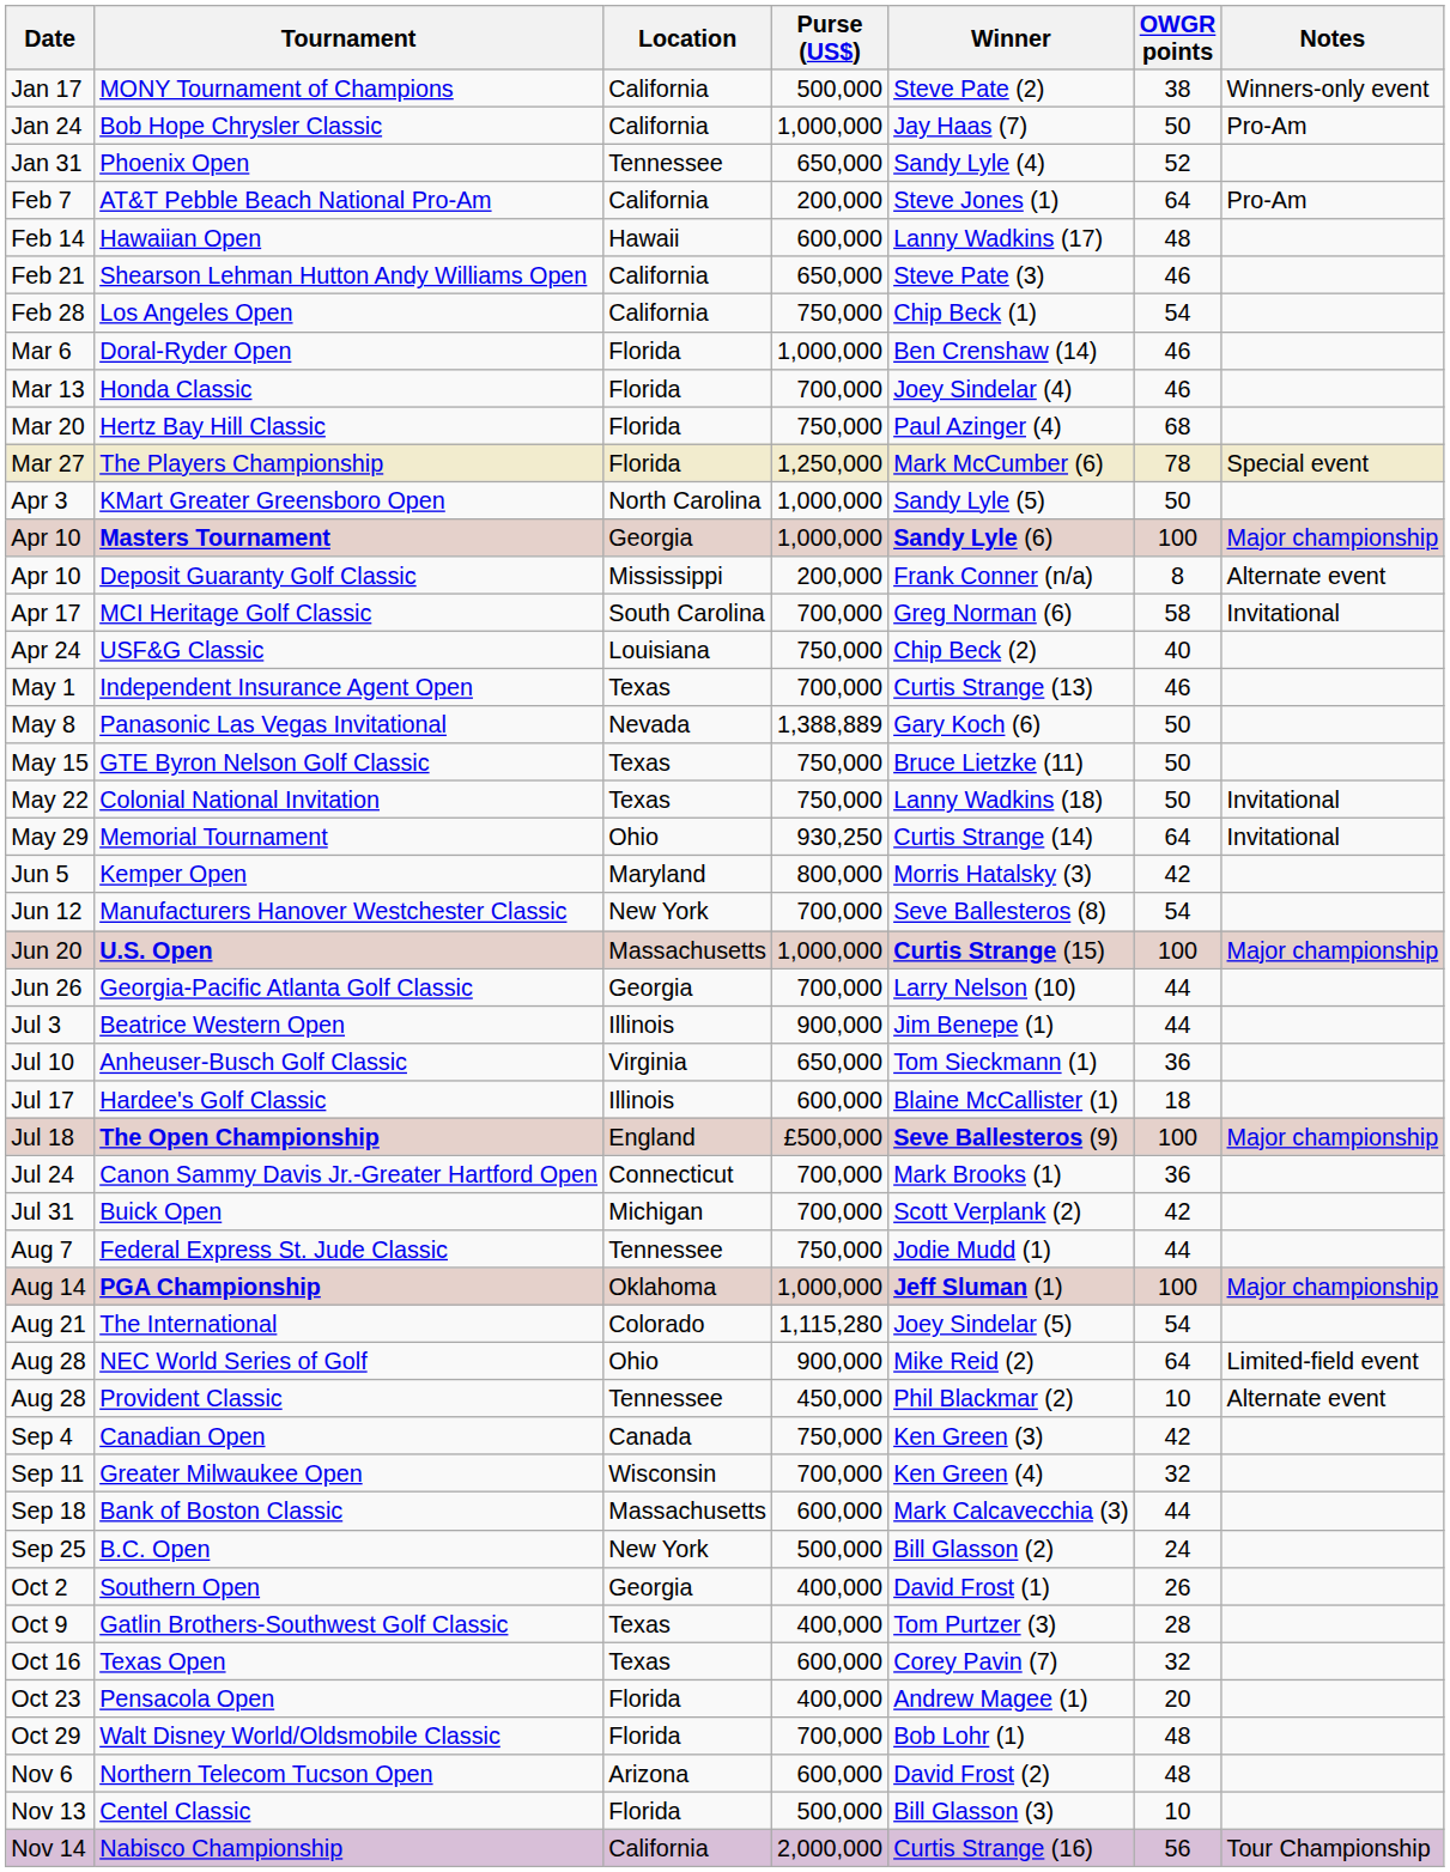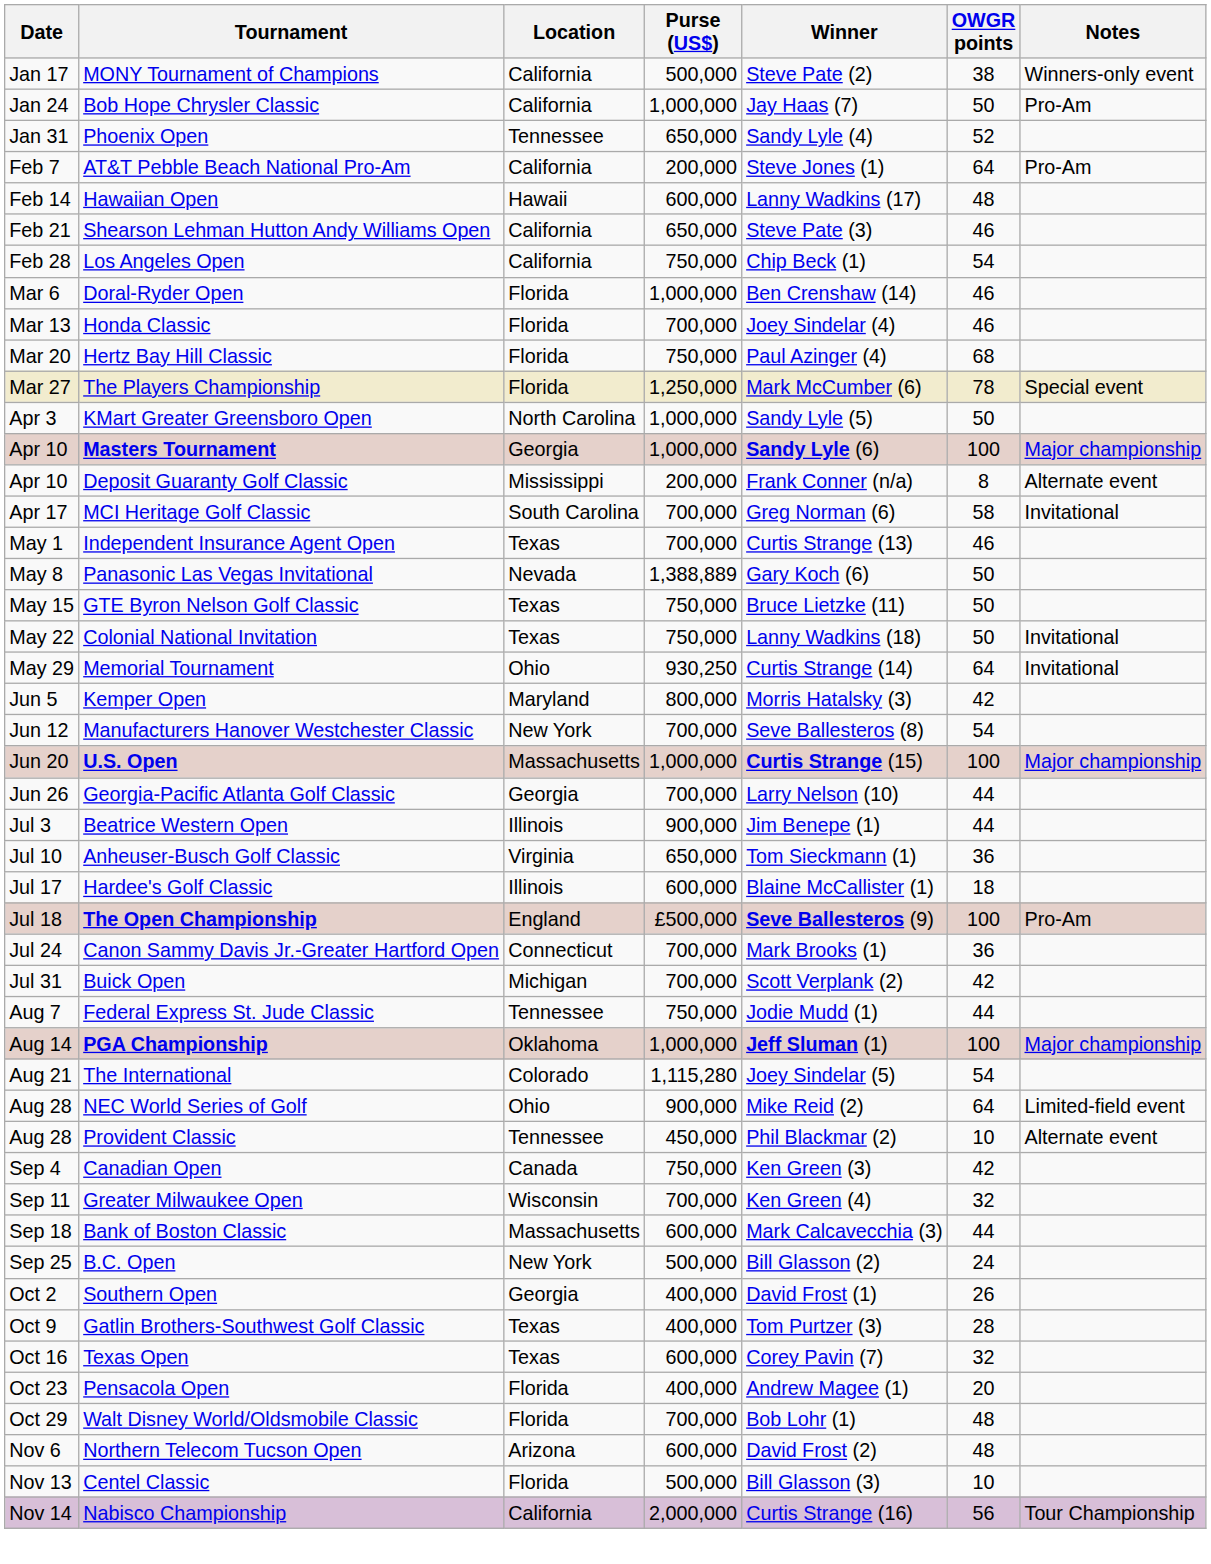 <table class="wikitable" style="font-size:95%">
 <tr>
 <th>Date</th>
 <th>Tournament</th>
 <th>Location</th>
 <th>Purse<br>(<a href='#'>US$</a>)</th>
 <th>Winner</th>
 <th><a href='#'>OWGR</a><br>points</th>
 <th>Notes</th>
 </tr>
 <tr>
 <td>Jan 17</td>
 <td><a href='#'>MONY Tournament of Champions</a></td>
 <td>California</td>
 <td align=right>500,000</td>
 <td> <a href='#'>Steve Pate</a> (2)</td>
 <td align=center>38</td>
 <td>Winners-only event</td>
 </tr>
 <tr>
 <td>Jan 24</td>
 <td><a href='#'>Bob Hope Chrysler Classic</a></td>
 <td>California</td>
 <td align=right>1,000,000</td>
 <td> <a href='#'>Jay Haas</a> (7)</td>
 <td align=center>50</td>
 <td>Pro-Am</td>
 </tr>
 <tr>
 <td>Jan 31</td>
 <td><a href='#'>Phoenix Open</a></td>
 <td>Tennessee</td>
 <td align=right>650,000</td>
 <td> <a href='#'>Sandy Lyle</a> (4)</td>
 <td align=center>52</td>
 <td></td>
 </tr>
 <tr>
 <td>Feb 7</td>
 <td><a href='#'>AT&T Pebble Beach National Pro-Am</a></td>
 <td>California</td>
 <td align=right>200,000</td>
 <td> <a href='#'>Steve Jones</a> (1)</td>
 <td align=center>64</td>
 <td>Pro-Am</td>
 </tr>
 <tr>
 <td>Feb 14</td>
 <td><a href='#'>Hawaiian Open</a></td>
 <td>Hawaii</td>
 <td align=right>600,000</td>
 <td> <a href='#'>Lanny Wadkins</a> (17)</td>
 <td align=center>48</td>
 <td></td>
 </tr>
 <tr>
 <td>Feb 21</td>
 <td><a href='#'>Shearson Lehman Hutton Andy Williams Open</a></td>
 <td>California</td>
 <td align=right>650,000</td>
 <td> <a href='#'>Steve Pate</a> (3)</td>
 <td align=center>46</td>
 <td></td>
 </tr>
 <tr>
 <td>Feb 28</td>
 <td><a href='#'>Los Angeles Open</a></td>
 <td>California</td>
 <td align=right>750,000</td>
 <td> <a href='#'>Chip Beck</a> (1)</td>
 <td align=center>54</td>
 <td></td>
 </tr>
 <tr>
 <td>Mar 6</td>
 <td><a href='#'>Doral-Ryder Open</a></td>
 <td>Florida</td>
 <td align=right>1,000,000</td>
 <td> <a href='#'>Ben Crenshaw</a> (14)</td>
 <td align=center>46</td>
 <td></td>
 </tr>
 <tr>
 <td>Mar 13</td>
 <td><a href='#'>Honda Classic</a></td>
 <td>Florida</td>
 <td align=right>700,000</td>
 <td> <a href='#'>Joey Sindelar</a> (4)</td>
 <td align=center>46</td>
 <td></td>
 </tr>
 <tr>
 <td>Mar 20</td>
 <td><a href='#'>Hertz Bay Hill Classic</a></td>
 <td>Florida</td>
 <td align=right>750,000</td>
 <td> <a href='#'>Paul Azinger</a> (4)</td>
 <td align=center>68</td>
 <td></td>
 </tr>
 <tr style="background:#f2ecce;">
 <td>Mar 27</td>
 <td><a href='#'>The Players Championship</a></td>
 <td>Florida</td>
 <td align=right>1,250,000</td>
 <td> <a href='#'>Mark McCumber</a> (6)</td>
 <td align=center>78</td>
 <td>Special event</td>
 </tr>
 <tr>
 <td>Apr 3</td>
 <td><a href='#'>KMart Greater Greensboro Open</a></td>
 <td>North Carolina</td>
 <td align=right>1,000,000</td>
 <td> <a href='#'>Sandy Lyle</a> (5)</td>
 <td align=center>50</td>
 <td></td>
 </tr>
 <tr style="background:#e5d1cb;">
 <td>Apr 10</td>
 <td><strong><a href='#'>Masters Tournament</a></strong></td>
 <td>Georgia</td>
 <td align=right>1,000,000</td>
 <td> <strong><a href='#'>Sandy Lyle</a></strong> (6)</td>
 <td align=center>100</td>
 <td><a href='#'>Major championship</a></td>
 </tr>
 <tr>
 <td>Apr 10</td>
 <td><a href='#'>Deposit Guaranty Golf Classic</a></td>
 <td>Mississippi</td>
 <td align=right>200,000</td>
 <td> <a href='#'>Frank Conner</a> (n/a)</td>
 <td align=center>8</td>
 <td>Alternate event</td>
 </tr>
 <tr>
 <td>Apr 17</td>
 <td><a href='#'>MCI Heritage Golf Classic</a></td>
 <td>South Carolina</td>
 <td align=right>700,000</td>
 <td> <a href='#'>Greg Norman</a> (6)</td>
 <td align=center>58</td>
 <td>Invitational</td>
 </tr>
 <tr>
-<td>Apr 24</td>
-<td><a href='#'>USF&G Classic</a></td>
-<td>Louisiana</td>
-<td align=right>750,000</td>
-<td> <a href='#'>Chip Beck</a> (2)</td>
-<td align=center>40</td>
-<td></td>
-</tr>
-<tr>
 <td>May 1</td>
 <td><a href='#'>Independent Insurance Agent Open</a></td>
 <td>Texas</td>
 <td align=right>700,000</td>
 <td> <a href='#'>Curtis Strange</a> (13)</td>
 <td align=center>46</td>
 <td></td>
 </tr>
 <tr>
 <td>May 8</td>
 <td><a href='#'>Panasonic Las Vegas Invitational</a></td>
 <td>Nevada</td>
 <td align=right>1,388,889</td>
 <td> <a href='#'>Gary Koch</a> (6)</td>
 <td align=center>50</td>
 <td></td>
 </tr>
 <tr>
 <td>May 15</td>
 <td><a href='#'>GTE Byron Nelson Golf Classic</a></td>
 <td>Texas</td>
 <td align=right>750,000</td>
 <td> <a href='#'>Bruce Lietzke</a> (11)</td>
 <td align=center>50</td>
 <td></td>
 </tr>
 <tr>
 <td>May 22</td>
 <td><a href='#'>Colonial National Invitation</a></td>
 <td>Texas</td>
 <td align=right>750,000</td>
 <td> <a href='#'>Lanny Wadkins</a> (18)</td>
 <td align=center>50</td>
 <td>Invitational</td>
 </tr>
 <tr>
 <td>May 29</td>
 <td><a href='#'>Memorial Tournament</a></td>
 <td>Ohio</td>
 <td align=right>930,250</td>
 <td> <a href='#'>Curtis Strange</a> (14)</td>
 <td align=center>64</td>
 <td>Invitational</td>
 </tr>
 <tr>
 <td>Jun 5</td>
 <td><a href='#'>Kemper Open</a></td>
 <td>Maryland</td>
 <td align=right>800,000</td>
 <td> <a href='#'>Morris Hatalsky</a> (3)</td>
 <td align=center>42</td>
 <td></td>
 </tr>
 <tr>
 <td>Jun 12</td>
 <td><a href='#'>Manufacturers Hanover Westchester Classic</a></td>
 <td>New York</td>
 <td align=right>700,000</td>
 <td> <a href='#'>Seve Ballesteros</a> (8)</td>
 <td align=center>54</td>
 <td></td>
 </tr>
 <tr style="background:#e5d1cb;">
 <td>Jun 20</td>
 <td><strong><a href='#'>U.S. Open</a></strong></td>
 <td>Massachusetts</td>
 <td align=right>1,000,000</td>
 <td> <strong><a href='#'>Curtis Strange</a></strong> (15)</td>
 <td align=center>100</td>
 <td><a href='#'>Major championship</a></td>
 </tr>
 <tr>
 <td>Jun 26</td>
 <td><a href='#'>Georgia-Pacific Atlanta Golf Classic</a></td>
 <td>Georgia</td>
 <td align=right>700,000</td>
 <td> <a href='#'>Larry Nelson</a> (10)</td>
 <td align=center>44</td>
 <td></td>
 </tr>
 <tr>
 <td>Jul 3</td>
 <td><a href='#'>Beatrice Western Open</a></td>
 <td>Illinois</td>
 <td align=right>900,000</td>
 <td> <a href='#'>Jim Benepe</a> (1)</td>
 <td align=center>44</td>
 <td></td>
 </tr>
 <tr>
 <td>Jul 10</td>
 <td><a href='#'>Anheuser-Busch Golf Classic</a></td>
 <td>Virginia</td>
 <td align=right>650,000</td>
 <td> <a href='#'>Tom Sieckmann</a> (1)</td>
 <td align=center>36</td>
 <td></td>
 </tr>
 <tr>
 <td>Jul 17</td>
 <td><a href='#'>Hardee's Golf Classic</a></td>
 <td>Illinois</td>
 <td align=right>600,000</td>
 <td> <a href='#'>Blaine McCallister</a> (1)</td>
 <td align=center>18</td>
 <td></td>
 </tr>
 <tr style="background:#e5d1cb;">
 <td>Jul 18</td>
 <td><strong><a href='#'>The Open Championship</a></strong></td>
 <td>England</td>
 <td align=right>£500,000</td>
 <td> <strong><a href='#'>Seve Ballesteros</a></strong> (9)</td>
 <td align=center>100</td>
-<td><a href='#'>Major championship</a></td>
+<td>Pro-Am</td>
 </tr>
 <tr>
 <td>Jul 24</td>
 <td><a href='#'>Canon Sammy Davis Jr.-Greater Hartford Open</a></td>
 <td>Connecticut</td>
 <td align=right>700,000</td>
 <td> <a href='#'>Mark Brooks</a> (1)</td>
 <td align=center>36</td>
 <td></td>
 </tr>
 <tr>
 <td>Jul 31</td>
 <td><a href='#'>Buick Open</a></td>
 <td>Michigan</td>
 <td align=right>700,000</td>
 <td> <a href='#'>Scott Verplank</a> (2)</td>
 <td align=center>42</td>
 <td></td>
 </tr>
 <tr>
 <td>Aug 7</td>
 <td><a href='#'>Federal Express St. Jude Classic</a></td>
 <td>Tennessee</td>
 <td align=right>750,000</td>
 <td> <a href='#'>Jodie Mudd</a> (1)</td>
 <td align=center>44</td>
 <td></td>
 </tr>
 <tr style="background:#e5d1cb;">
 <td>Aug 14</td>
 <td><strong><a href='#'>PGA Championship</a></strong></td>
 <td>Oklahoma</td>
 <td align=right>1,000,000</td>
 <td> <strong><a href='#'>Jeff Sluman</a></strong> (1)</td>
 <td align=center>100</td>
 <td><a href='#'>Major championship</a></td>
 </tr>
 <tr>
 <td>Aug 21</td>
 <td><a href='#'>The International</a></td>
 <td>Colorado</td>
 <td align=right>1,115,280</td>
 <td> <a href='#'>Joey Sindelar</a> (5)</td>
 <td align=center>54</td>
 <td></td>
 </tr>
 <tr>
 <td>Aug 28</td>
 <td><a href='#'>NEC World Series of Golf</a></td>
 <td>Ohio</td>
 <td align=right>900,000</td>
 <td> <a href='#'>Mike Reid</a> (2)</td>
 <td align=center>64</td>
 <td>Limited-field event</td>
 </tr>
 <tr>
 <td>Aug 28</td>
 <td><a href='#'>Provident Classic</a></td>
 <td>Tennessee</td>
 <td align=right>450,000</td>
 <td> <a href='#'>Phil Blackmar</a> (2)</td>
 <td align=center>10</td>
 <td>Alternate event</td>
 </tr>
 <tr>
 <td>Sep 4</td>
 <td><a href='#'>Canadian Open</a></td>
 <td>Canada</td>
 <td align=right>750,000</td>
 <td> <a href='#'>Ken Green</a> (3)</td>
 <td align=center>42</td>
 <td></td>
 </tr>
 <tr>
 <td>Sep 11</td>
 <td><a href='#'>Greater Milwaukee Open</a></td>
 <td>Wisconsin</td>
 <td align=right>700,000</td>
 <td> <a href='#'>Ken Green</a> (4)</td>
 <td align=center>32</td>
 <td></td>
 </tr>
 <tr>
 <td>Sep 18</td>
 <td><a href='#'>Bank of Boston Classic</a></td>
 <td>Massachusetts</td>
 <td align=right>600,000</td>
 <td> <a href='#'>Mark Calcavecchia</a> (3)</td>
 <td align=center>44</td>
 <td></td>
 </tr>
 <tr>
 <td>Sep 25</td>
 <td><a href='#'>B.C. Open</a></td>
 <td>New York</td>
 <td align=right>500,000</td>
 <td> <a href='#'>Bill Glasson</a> (2)</td>
 <td align=center>24</td>
 <td></td>
 </tr>
 <tr>
 <td>Oct 2</td>
 <td><a href='#'>Southern Open</a></td>
 <td>Georgia</td>
 <td align=right>400,000</td>
 <td> <a href='#'>David Frost</a> (1)</td>
 <td align=center>26</td>
 <td></td>
 </tr>
 <tr>
 <td>Oct 9</td>
 <td><a href='#'>Gatlin Brothers-Southwest Golf Classic</a></td>
 <td>Texas</td>
 <td align=right>400,000</td>
 <td> <a href='#'>Tom Purtzer</a> (3)</td>
 <td align=center>28</td>
 <td></td>
 </tr>
 <tr>
 <td>Oct 16</td>
 <td><a href='#'>Texas Open</a></td>
 <td>Texas</td>
 <td align=right>600,000</td>
 <td> <a href='#'>Corey Pavin</a> (7)</td>
 <td align=center>32</td>
 <td></td>
 </tr>
 <tr>
 <td>Oct 23</td>
 <td><a href='#'>Pensacola Open</a></td>
 <td>Florida</td>
 <td align=right>400,000</td>
 <td> <a href='#'>Andrew Magee</a> (1)</td>
 <td align=center>20</td>
 <td></td>
 </tr>
 <tr>
 <td>Oct 29</td>
 <td><a href='#'>Walt Disney World/Oldsmobile Classic</a></td>
 <td>Florida</td>
 <td align=right>700,000</td>
 <td> <a href='#'>Bob Lohr</a> (1)</td>
 <td align=center>48</td>
 <td></td>
 </tr>
 <tr>
 <td>Nov 6</td>
 <td><a href='#'>Northern Telecom Tucson Open</a></td>
 <td>Arizona</td>
 <td align=right>600,000</td>
 <td> <a href='#'>David Frost</a> (2)</td>
 <td align=center>48</td>
 <td></td>
 </tr>
 <tr>
 <td>Nov 13</td>
 <td><a href='#'>Centel Classic</a></td>
 <td>Florida</td>
 <td align=right>500,000</td>
 <td> <a href='#'>Bill Glasson</a> (3)</td>
 <td align=center>10</td>
 <td></td>
 </tr>
 <tr style="background:thistle;">
 <td>Nov 14</td>
 <td><a href='#'>Nabisco Championship</a></td>
 <td>California</td>
 <td align=right>2,000,000</td>
 <td> <a href='#'>Curtis Strange</a> (16)</td>
 <td align=center>56</td>
 <td>Tour Championship</td>
 </tr>
 </table>
